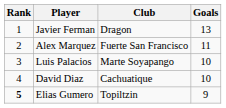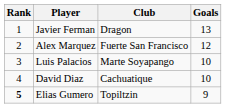 <table class="wikitable" style="text-align:center">
 <tr>
 <th>Rank</th>
 <th>Player</th>
 <th>Club</th>
 <th>Goals</th>
 </tr>
 <tr>
 <td>1</td>
 <td align="left"> Javier Ferman</td>
 <td align="left">Dragon</td>
 <td>13</td>
 </tr>
 <tr>
 <td>2</td>
 <td align="left"> Alex Marquez</td>
 <td align="left">Fuerte San Francisco</td>
-<td>11</td>
+<td>12</td>
 </tr>
 <tr>
 <td>3</td>
 <td align="left"> Luis Palacios</td>
 <td align="left">Marte Soyapango</td>
 <td>10</td>
 </tr>
 <tr>
 <td>4</td>
 <td align="left"> David Diaz</td>
 <td align="left">Cachuatique</td>
 <td>10</td>
 </tr>
 <tr>
 <td><strong>5</strong></td>
 <td align="left"> Elias Gumero</td>
 <td align="left">Topiltzin</td>
 <td>9</td>
 </tr>
 </table>
